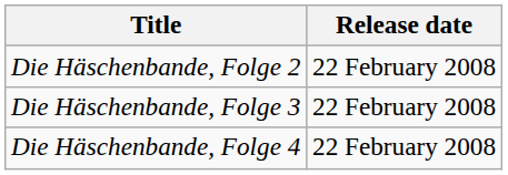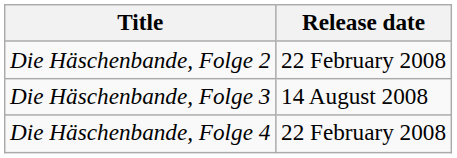 <table class="wikitable">
 <tr>
 <th>Title</th>
 <th>Release date</th>
 </tr>
 <tr>
 <td><em>Die Häschenbande, Folge 2</em></td>
 <td>22 February 2008</td>
 </tr>
 <tr>
 <td><em>Die Häschenbande, Folge 3</em></td>
-<td>22 February 2008</td>
+<td>14 August 2008</td>
 </tr>
 <tr>
 <td><em>Die Häschenbande, Folge 4</em></td>
 <td>22 February 2008</td>
 </tr>
 </table>
